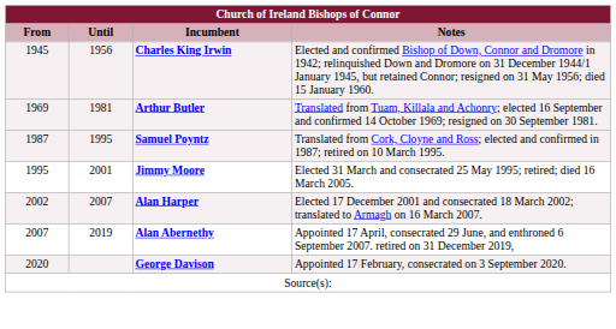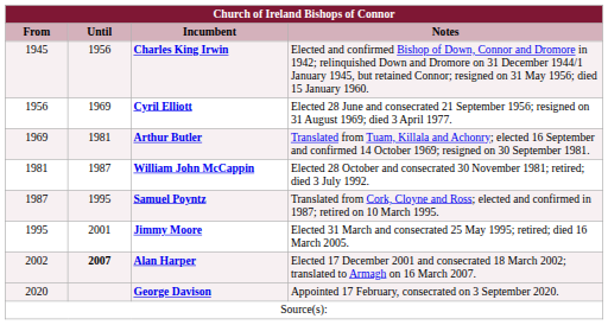 <table class="wikitable" style="width:95%;" border="1" cellpadding="2">
 <tr>
 <th colspan="4" style="background-color: #7F1734; color: white;">Church of Ireland Bishops of Connor</th>
 </tr>
 <tr>
 <th style="background-color:#D4B1BB" width="10%">From</th>
 <th style="background-color:#D4B1BB" width="10%">Until</th>
 <th style="background-color:#D4B1BB" width="25%">Incumbent</th>
 <th style="background-color:#D4B1BB" width="50%">Notes</th>
 </tr>
 <tr valign="top" style="background-color: #F7F0F2;">
 <td style="text-align: center;">1945</td>
 <td style="text-align: center;">1956</td>
 <td><strong><a href='#'>Charles King Irwin</a></strong></td>
 <td>Elected and confirmed <a href='#'>Bishop of Down, Connor and Dromore</a> in 1942; relinquished Down and Dromore on 31 December 1944/1 January 1945, but retained Connor; resigned on 31 May 1956; died 15 January 1960.</td>
 </tr>
+<tr valign="top" style="background-color: white;">
+<td style="text-align: center;">1956</td>
+<td style="text-align: center;">1969</td>
+<td><strong><a href='#'>Cyril Elliott</a></strong></td>
+<td>Elected 28 June and consecrated 21 September 1956; resigned on 31 August 1969; died 3 April 1977.</td>
+</tr>
 <tr valign="top" style="background-color: #F7F0F2;">
 <td style="text-align: center;">1969</td>
 <td style="text-align: center;">1981</td>
 <td><strong><a href='#'>Arthur Butler</a></strong></td>
 <td><a href='#'>Translated</a> from <a href='#'>Tuam, Killala and Achonry</a>; elected 16 September and confirmed 14 October 1969; resigned on 30 September 1981.</td>
+</tr>
+<tr valign="top" style="background-color: white;">
+<td style="text-align: center;">1981</td>
+<td style="text-align: center;">1987</td>
+<td><strong><a href='#'>William John McCappin</a></strong></td>
+<td>Elected 28 October and consecrated 30 November 1981; retired; died 3 July 1992.</td>
 </tr>
 <tr valign="top" style="background-color: #F7F0F2;">
 <td style="text-align: center;">1987</td>
 <td style="text-align: center;">1995</td>
 <td><strong><a href='#'>Samuel Poyntz</a></strong></td>
 <td>Translated from <a href='#'>Cork, Cloyne and Ross</a>; elected and confirmed in 1987; retired on 10 March 1995.</td>
 </tr>
 <tr valign="top" style="background-color: white;">
 <td style="text-align: center;">1995</td>
 <td style="text-align: center;">2001</td>
 <td><strong><a href='#'>Jimmy Moore</a></strong></td>
 <td>Elected 31 March and consecrated 25 May 1995; retired; died 16 March 2005.</td>
 </tr>
 <tr valign="top" style="background-color: #F7F0F2;">
 <td style="text-align: center;">2002</td>
-<td style="text-align: center;">2007</td>
+<td style="text-align: center;"><strong>2007</strong></td>
 <td><strong><a href='#'>Alan Harper</a></strong></td>
 <td>Elected 17 December 2001 and consecrated 18 March 2002; translated to <a href='#'>Armagh</a> on 16 March 2007.</td>
-</tr>
-<tr valign="top" style="background-color: white;">
-<td style="text-align: center;">2007</td>
-<td style="text-align: center;">2019</td>
-<td><strong><a href='#'>Alan Abernethy</a></strong></td>
-<td>Appointed 17 April, consecrated 29 June, and enthroned 6 September 2007. retired on 31 December 2019,</td>
 </tr>
 <tr valign="top" style="background-color: #F7F0F2;">
 <td style="text-align: center;">2020</td>
 <td style="text-align: center;"></td>
 <td><strong><a href='#'>George Davison</a></strong></td>
 <td>Appointed 17 February, consecrated on 3 September 2020.</td>
 </tr>
 <tr valign="top" style="background-color: white;">
 <td colspan="4" style="text-align: center;">Source(s):</td>
 </tr>
 </table>
